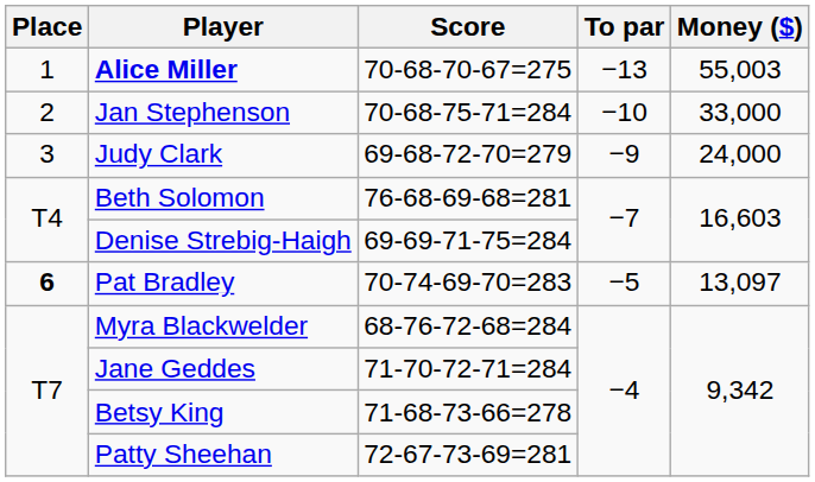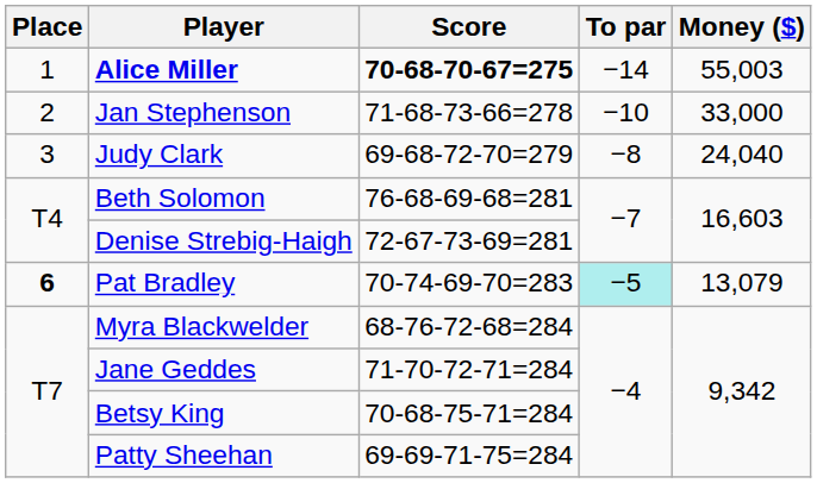 <table class="wikitable">
 <tr>
 <th>Place</th>
 <th>Player</th>
 <th>Score</th>
 <th>To par</th>
 <th>Money (<a href='#'>$</a>)</th>
 </tr>
 <tr>
 <td align=center>1</td>
 <td> <strong><a href='#'>Alice Miller</a></strong></td>
-<td>70-68-70-67=275</td>
-<td align=center>−13</td>
+<td><strong>70-68-70-67=275</strong></td>
+<td align=center>−14</td>
 <td align=center>55,003</td>
 </tr>
 <tr>
 <td align=center>2</td>
 <td> <a href='#'>Jan Stephenson</a></td>
-<td>70-68-75-71=284</td>
+<td>71-68-73-66=278</td>
 <td align=center>−10</td>
 <td align=center>33,000</td>
 </tr>
 <tr>
 <td align=center>3</td>
 <td> <a href='#'>Judy Clark</a></td>
 <td>69-68-72-70=279</td>
-<td align=center>−9</td>
-<td align=center>24,000</td>
+<td align=center>−8</td>
+<td align=center>24,040</td>
 </tr>
 <tr>
 <td align=center rowspan=2>T4</td>
 <td> <a href='#'>Beth Solomon</a></td>
 <td>76-68-69-68=281</td>
 <td align=center rowspan=2>−7</td>
 <td align=center rowspan=2>16,603</td>
 </tr>
 <tr>
 <td> <a href='#'>Denise Strebig-Haigh</a></td>
-<td>69-69-71-75=284</td>
+<td>72-67-73-69=281</td>
 </tr>
 <tr>
 <td align=center><strong>6</strong></td>
 <td> <a href='#'>Pat Bradley</a></td>
 <td>70-74-69-70=283</td>
-<td align=center>−5</td>
-<td align=center>13,097</td>
+<td align=center style="background: paleturquoise;">−5</td>
+<td align=center>13,079</td>
 </tr>
 <tr>
 <td align=center rowspan=4>T7</td>
 <td> <a href='#'>Myra Blackwelder</a></td>
 <td>68-76-72-68=284</td>
 <td align=center rowspan=4>−4</td>
 <td align=center rowspan=4>9,342</td>
 </tr>
 <tr>
 <td> <a href='#'>Jane Geddes</a></td>
 <td>71-70-72-71=284</td>
 </tr>
 <tr>
 <td> <a href='#'>Betsy King</a></td>
-<td>71-68-73-66=278</td>
+<td>70-68-75-71=284</td>
 </tr>
 <tr>
 <td> <a href='#'>Patty Sheehan</a></td>
-<td>72-67-73-69=281</td>
+<td>69-69-71-75=284</td>
 </tr>
 </table>
